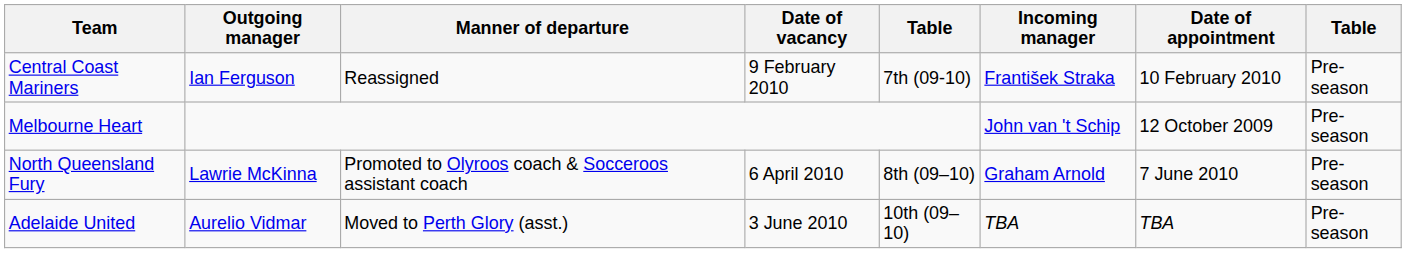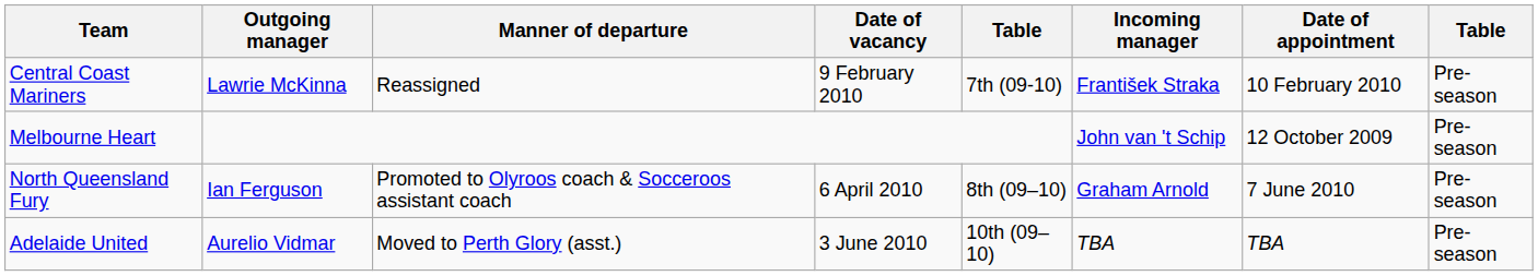 <table class="wikitable">
 <tr>
 <th>Team</th>
 <th>Outgoing manager</th>
 <th>Manner of departure</th>
 <th>Date of vacancy</th>
 <th>Table</th>
 <th>Incoming manager</th>
 <th>Date of appointment</th>
 <th>Table</th>
 </tr>
 <tr>
 <td><a href='#'>Central Coast Mariners</a></td>
-<td><a href='#'>Ian Ferguson</a></td>
+<td><a href='#'>Lawrie McKinna</a></td>
 <td>Reassigned</td>
 <td>9 February 2010</td>
 <td>7th (09-10)</td>
 <td><a href='#'>František Straka</a></td>
 <td>10 February 2010</td>
 <td>Pre-season</td>
 </tr>
 <tr>
 <td><a href='#'>Melbourne Heart</a></td>
 <td colspan=4></td>
 <td><a href='#'>John van 't Schip</a></td>
 <td>12 October 2009</td>
 <td>Pre-season</td>
 </tr>
 <tr>
 <td><a href='#'>North Queensland Fury</a></td>
-<td><a href='#'>Lawrie McKinna</a></td>
+<td><a href='#'>Ian Ferguson</a></td>
 <td>Promoted to <a href='#'>Olyroos</a> coach & <a href='#'>Socceroos</a> assistant coach</td>
 <td>6 April 2010</td>
 <td>8th (09–10)</td>
 <td><a href='#'>Graham Arnold</a></td>
 <td>7 June 2010</td>
 <td>Pre-season</td>
 </tr>
 <tr>
 <td><a href='#'>Adelaide United</a></td>
 <td><a href='#'>Aurelio Vidmar</a></td>
 <td>Moved to <a href='#'>Perth Glory</a> (asst.)</td>
 <td>3 June 2010</td>
 <td>10th (09–10)</td>
 <td><em>TBA</em></td>
 <td><em>TBA</em></td>
 <td>Pre-season</td>
 </tr>
 </table>
